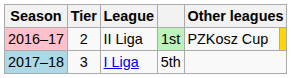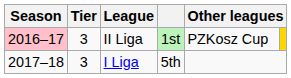 <table class="wikitable" style="font-size:90%; text-align:center;">
 <tr>
 <th>Season</th>
 <th>Tier</th>
 <th>League</th>
 <th></th>
 <th colspan=2>Other leagues</th>
 </tr>
 <tr>
 <td style="background: pink;">2016–17</td>
-<td>2</td>
+<td>3</td>
 <td align=left>II Liga</td>
 <td bgcolor=#BBF3BB>1st</td>
 <td align=left>PZKosz Cup</td>
 <td style="text-align:center; background:gold;"></td>
 </tr>
 <tr>
-<td style="background: lightblue;">2017–18</td>
+<td>2017–18</td>
 <td>3</td>
 <td align=left><a href='#'>I Liga</a></td>
 <td>5th</td>
 <td colspan=2></td>
 </tr>
 </table>
